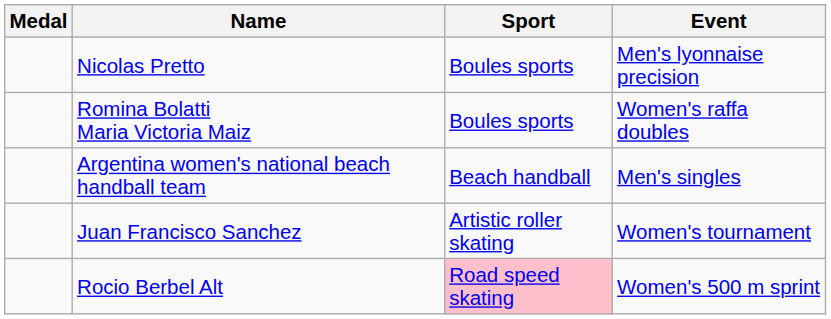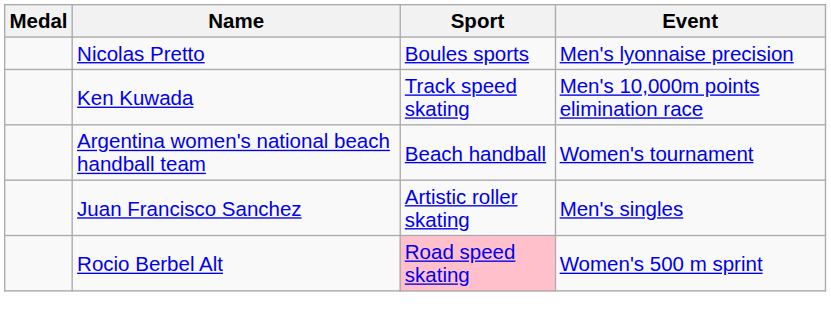 <table class="wikitable sortable"  style="font-size:95%">
 <tr>
 <th>Medal</th>
 <th>Name</th>
 <th>Sport</th>
 <th>Event</th>
 </tr>
 <tr>
 <td></td>
 <td><a href='#'>Nicolas Pretto</a></td>
 <td><a href='#'>Boules sports</a></td>
 <td><a href='#'>Men's lyonnaise precision</a></td>
 </tr>
 <tr>
 <td></td>
-<td><a href='#'>Romina Bolatti</a><br><a href='#'>Maria Victoria Maiz</a></td>
-<td><a href='#'>Boules sports</a></td>
-<td><a href='#'>Women's raffa doubles</a></td>
+<td><a href='#'>Ken Kuwada</a></td>
+<td><a href='#'>Track speed skating</a></td>
+<td><a href='#'>Men's 10,000m points elimination race</a></td>
 </tr>
 <tr>
 <td></td>
 <td><a href='#'>Argentina women's national beach handball team</a></td>
 <td><a href='#'>Beach handball</a></td>
-<td><a href='#'>Men's singles</a></td>
+<td><a href='#'>Women's tournament</a></td>
 </tr>
 <tr>
 <td></td>
 <td><a href='#'>Juan Francisco Sanchez</a></td>
 <td><a href='#'>Artistic roller skating</a></td>
-<td><a href='#'>Women's tournament</a></td>
+<td><a href='#'>Men's singles</a></td>
 </tr>
 <tr>
 <td></td>
 <td><a href='#'>Rocio Berbel Alt</a></td>
 <td style="background: pink;"><a href='#'>Road speed skating</a></td>
 <td><a href='#'>Women's 500 m sprint</a></td>
 </tr>
 </table>
